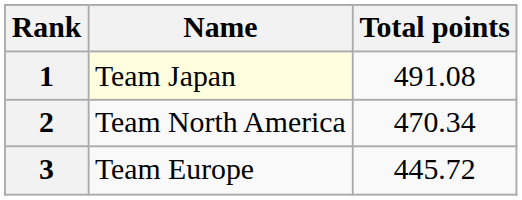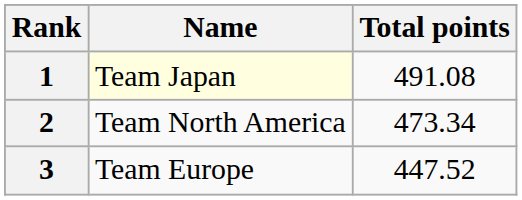 <table class="wikitable sortable">
 <tr>
 <th>Rank</th>
 <th>Name</th>
 <th>Total points</th>
 </tr>
 <tr>
 <th>1</th>
 <td style="background: lightyellow;">Team Japan</td>
 <td align="center">491.08</td>
 </tr>
 <tr>
 <th>2</th>
 <td>Team North America</td>
-<td align="center">470.34</td>
+<td align="center">473.34</td>
 </tr>
 <tr>
 <th>3</th>
 <td>Team Europe</td>
-<td align="center">445.72</td>
+<td align="center">447.52</td>
 </tr>
 </table>
